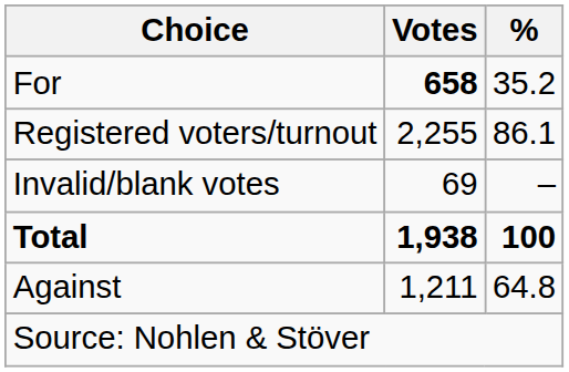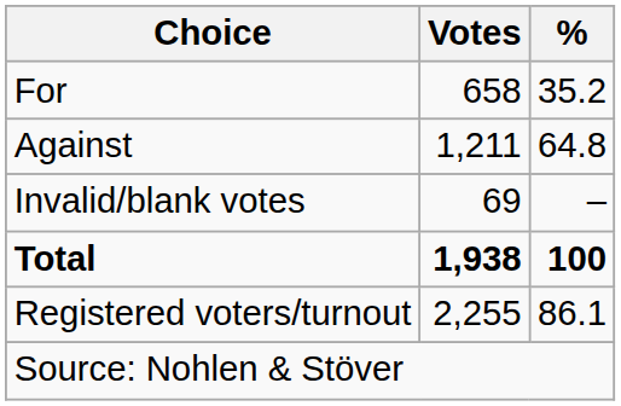 <table class=wikitable style=text-align:right>
 <tr>
 <th>Choice</th>
 <th>Votes</th>
 <th>%</th>
 </tr>
 <tr>
 <td align=left>For</td>
-<td><strong>658</strong></td>
+<td>658</td>
 <td>35.2</td>
 </tr>
 <tr>
-<td align=left>Registered voters/turnout</td>
-<td>2,255</td>
-<td>86.1</td>
+<td align=left>Against</td>
+<td>1,211</td>
+<td>64.8</td>
 </tr>
 <tr>
 <td align=left>Invalid/blank votes</td>
 <td>69</td>
 <td>–</td>
 </tr>
 <tr>
 <td align=left><strong>Total</strong></td>
 <td><strong>1,938</strong></td>
 <td><strong>100</strong></td>
 </tr>
 <tr>
-<td align=left>Against</td>
-<td>1,211</td>
-<td>64.8</td>
+<td align=left>Registered voters/turnout</td>
+<td>2,255</td>
+<td>86.1</td>
 </tr>
 <tr>
 <td align=left colspan=3>Source: Nohlen & Stöver</td>
 </tr>
 </table>
